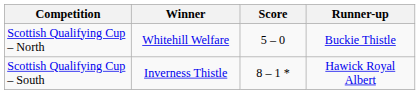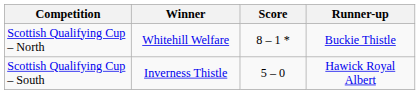 <table class="wikitable" style="text-align: center;">
 <tr>
 <th width=160>Competition</th>
 <th width=135>Winner</th>
 <th width=80>Score</th>
 <th width=135>Runner-up</th>
 </tr>
 <tr>
 <td align=left><a href='#'>Scottish Qualifying Cup</a> – North</td>
 <td><a href='#'>Whitehill Welfare</a></td>
-<td>5 – 0</td>
+<td>8 – 1 *</td>
 <td><a href='#'>Buckie Thistle</a></td>
 </tr>
 <tr>
 <td align=left><a href='#'>Scottish Qualifying Cup</a> – South</td>
 <td><a href='#'>Inverness Thistle</a></td>
-<td>8 – 1 *</td>
+<td>5 – 0</td>
 <td><a href='#'>Hawick Royal Albert</a></td>
 </tr>
 </table>
